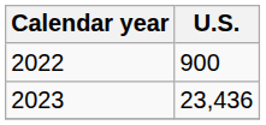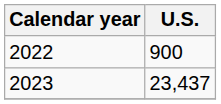 <table class="wikitable">
 <tr>
 <th>Calendar year</th>
 <th>U.S.</th>
 </tr>
 <tr>
 <td>2022</td>
 <td>900</td>
 </tr>
 <tr>
 <td>2023</td>
-<td>23,436</td>
+<td>23,437</td>
 </tr>
 <tr>
 </tr>
 </table>
